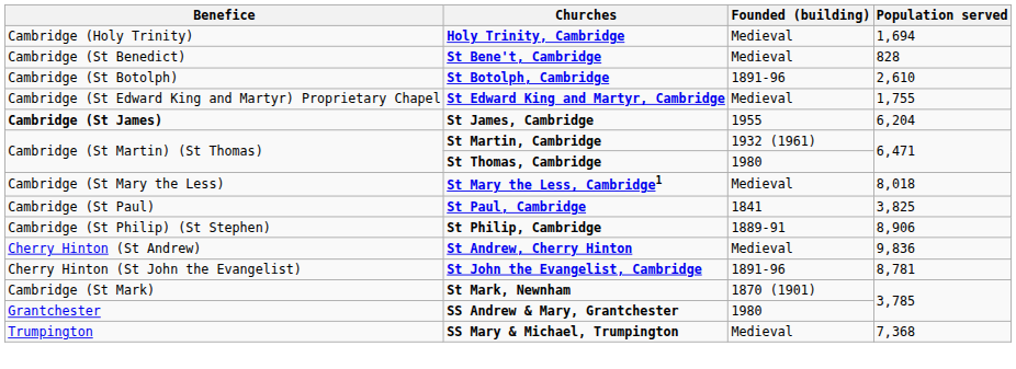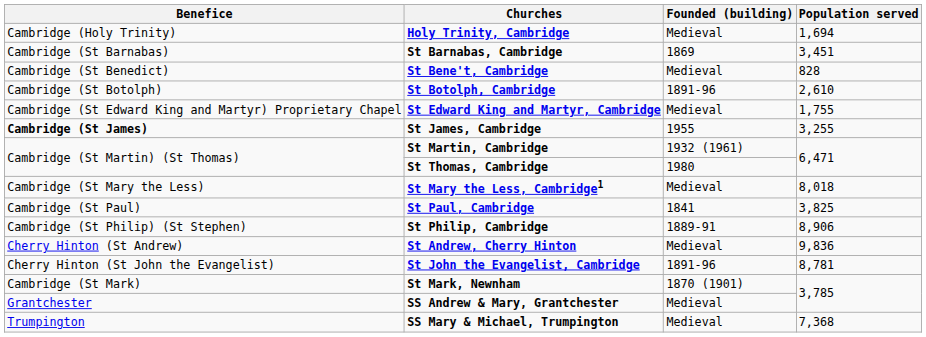 <table class="wikitable">
 <tr>
 <th>Benefice</th>
 <th>Churches</th>
 <th>Founded (building)</th>
 <th>Population served<strong></strong></th>
 </tr>
 <tr>
 <td>Cambridge (Holy Trinity)</td>
 <td><a href='#'><strong>Holy Trinity, Cambridge</strong></a></td>
 <td>Medieval</td>
 <td>1,694</td>
+</tr>
+<tr>
+<td>Cambridge (St Barnabas)</td>
+<td><strong>St Barnabas, Cambridge</strong></td>
+<td>1869</td>
+<td>3,451</td>
 </tr>
 <tr>
 <td>Cambridge (St Benedict)</td>
 <td><a href='#'><strong>St Bene't, Cambridge</strong></a></td>
 <td>Medieval</td>
 <td>828</td>
 </tr>
 <tr>
 <td>Cambridge (St Botolph)</td>
 <td><a href='#'><strong>St Botolph, Cambridge</strong></a></td>
 <td>1891-96</td>
 <td>2,610</td>
 </tr>
 <tr>
 <td>Cambridge (St Edward King and Martyr) Proprietary Chapel</td>
 <td><strong><a href='#'>St Edward King and Martyr, Cambridge</a></strong></td>
 <td>Medieval</td>
 <td>1,755</td>
 </tr>
 <tr>
 <td><strong>Cambridge (St James)</strong></td>
 <td><strong>St James, Cambridge</strong></td>
 <td>1955</td>
-<td>6,204</td>
+<td>3,255</td>
 </tr>
 <tr>
 <td rowspan="2">Cambridge (St Martin) (St Thomas)</td>
 <td><strong>St Martin, Cambridge</strong></td>
 <td>1932 (1961)</td>
 <td rowspan="2">6,471</td>
 </tr>
 <tr>
 <td><strong>St Thomas, Cambridge</strong></td>
 <td>1980</td>
 </tr>
 <tr>
 <td>Cambridge (St Mary the Less)</td>
 <td><strong><a href='#'>St Mary the Less, Cambridge</a><sup>1</sup></strong></td>
 <td>Medieval</td>
 <td>8,018</td>
 </tr>
 <tr>
 <td>Cambridge (St Paul)</td>
 <td><a href='#'><strong>St Paul, Cambridge</strong></a></td>
 <td>1841</td>
 <td>3,825</td>
 </tr>
 <tr>
 <td>Cambridge (St Philip) (St Stephen)</td>
 <td><strong>St Philip, Cambridge</strong></td>
 <td>1889-91</td>
 <td>8,906</td>
 </tr>
 <tr>
 <td><a href='#'>Cherry Hinton</a> (St Andrew)</td>
 <td><a href='#'><strong>St Andrew, Cherry Hinton</strong></a></td>
 <td>Medieval</td>
 <td>9,836</td>
 </tr>
 <tr>
 <td>Cherry Hinton (St John the Evangelist)</td>
 <td><a href='#'><strong>St John the Evangelist, Cambridge</strong></a></td>
 <td>1891-96</td>
 <td>8,781</td>
 </tr>
 <tr>
 <td>Cambridge (St Mark)</td>
 <td><strong>St Mark, Newnham</strong></td>
 <td>1870 (1901)</td>
 <td rowspan="2">3,785</td>
 </tr>
 <tr>
 <td><a href='#'>Grantchester</a></td>
 <td><strong>SS Andrew & Mary, Grantchester</strong></td>
-<td>1980</td>
+<td>Medieval</td>
 </tr>
 <tr>
 <td><a href='#'>Trumpington</a></td>
 <td><strong>SS Mary & Michael, Trumpington</strong></td>
 <td>Medieval</td>
 <td>7,368</td>
 </tr>
 </table>
